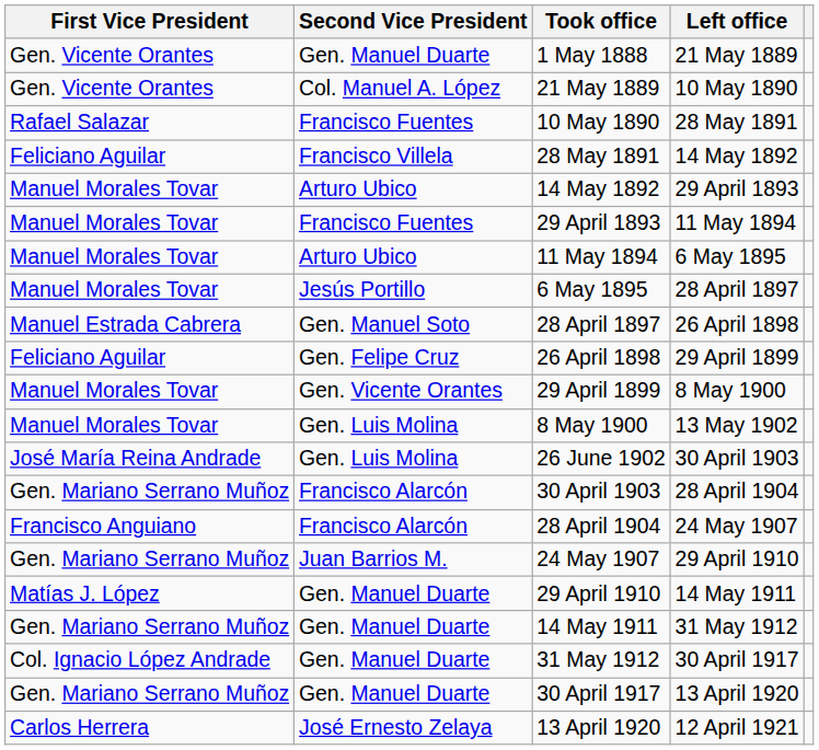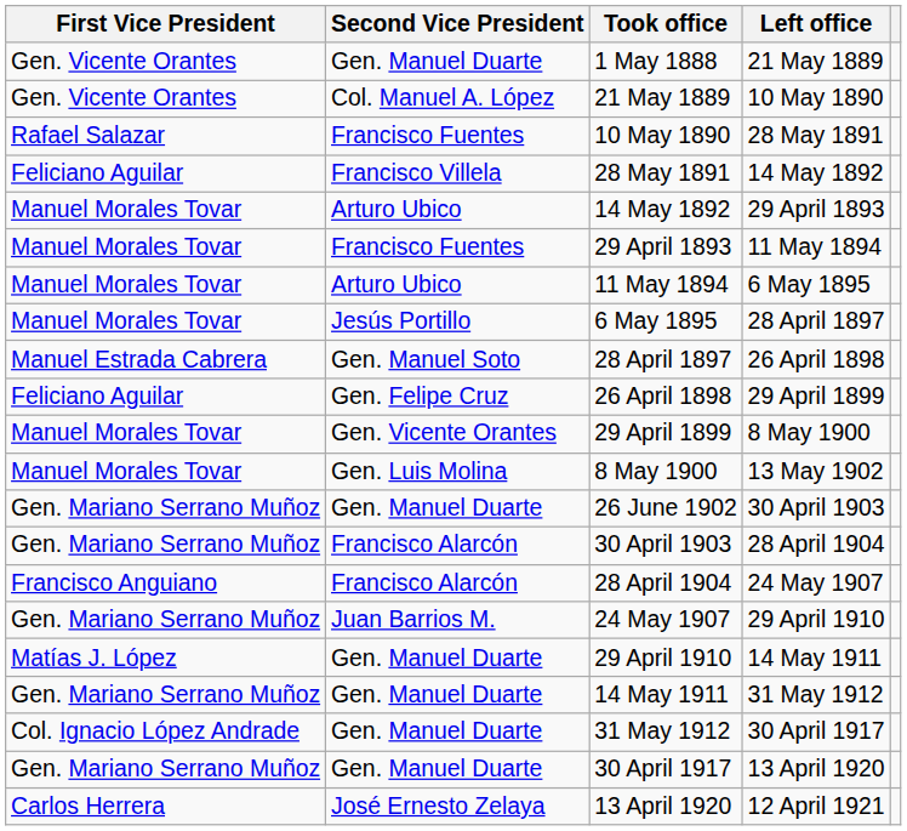 <table class="wikitable">
 <tr>
 <th>First Vice President</th>
 <th>Second Vice President</th>
 <th>Took office</th>
 <th>Left office</th>
 <th></th>
 </tr>
 <tr>
 <td>Gen. <a href='#'>Vicente Orantes</a></td>
 <td>Gen. <a href='#'>Manuel Duarte</a></td>
 <td>1 May 1888</td>
 <td>21 May 1889</td>
 <td></td>
 </tr>
 <tr>
 <td>Gen. <a href='#'>Vicente Orantes</a></td>
 <td>Col. <a href='#'>Manuel A. López</a></td>
 <td>21 May 1889</td>
 <td>10 May 1890</td>
 <td></td>
 </tr>
 <tr>
 <td><a href='#'>Rafael Salazar</a></td>
 <td><a href='#'>Francisco Fuentes</a></td>
 <td>10 May 1890</td>
 <td>28 May 1891</td>
 <td></td>
 </tr>
 <tr>
 <td><a href='#'>Feliciano Aguilar</a></td>
 <td><a href='#'>Francisco Villela</a></td>
 <td>28 May 1891</td>
 <td>14 May 1892</td>
 <td></td>
 </tr>
 <tr>
 <td><a href='#'>Manuel Morales Tovar</a></td>
 <td><a href='#'>Arturo Ubico</a></td>
 <td>14 May 1892</td>
 <td>29 April 1893</td>
 <td></td>
 </tr>
 <tr>
 <td><a href='#'>Manuel Morales Tovar</a></td>
 <td><a href='#'>Francisco Fuentes</a></td>
 <td>29 April 1893</td>
 <td>11 May 1894</td>
 <td></td>
 </tr>
 <tr>
 <td><a href='#'>Manuel Morales Tovar</a></td>
 <td><a href='#'>Arturo Ubico</a></td>
 <td>11 May 1894</td>
 <td>6 May 1895</td>
 <td></td>
 </tr>
 <tr>
 <td><a href='#'>Manuel Morales Tovar</a></td>
 <td><a href='#'>Jesús Portillo</a></td>
 <td>6 May 1895</td>
 <td>28 April 1897</td>
 <td></td>
 </tr>
 <tr>
 <td><a href='#'>Manuel Estrada Cabrera</a></td>
 <td>Gen. <a href='#'>Manuel Soto</a></td>
 <td>28 April 1897</td>
 <td>26 April 1898</td>
 <td></td>
 </tr>
 <tr>
 <td><a href='#'>Feliciano Aguilar</a></td>
 <td>Gen. <a href='#'>Felipe Cruz</a></td>
 <td>26 April 1898</td>
 <td>29 April 1899</td>
 <td></td>
 </tr>
 <tr>
 <td><a href='#'>Manuel Morales Tovar</a></td>
 <td>Gen. <a href='#'>Vicente Orantes</a></td>
 <td>29 April 1899</td>
 <td>8 May 1900</td>
 <td></td>
 </tr>
 <tr>
 <td><a href='#'>Manuel Morales Tovar</a></td>
 <td>Gen. <a href='#'>Luis Molina</a></td>
 <td>8 May 1900</td>
 <td>13 May 1902</td>
 <td></td>
 </tr>
 <tr>
-<td><a href='#'>José María Reina Andrade</a></td>
-<td>Gen. <a href='#'>Luis Molina</a></td>
+<td>Gen. <a href='#'>Mariano Serrano Muñoz</a></td>
+<td>Gen. <a href='#'>Manuel Duarte</a></td>
 <td>26 June 1902</td>
 <td>30 April 1903</td>
 <td></td>
 </tr>
 <tr>
 <td>Gen. <a href='#'>Mariano Serrano Muñoz</a></td>
 <td><a href='#'>Francisco Alarcón</a></td>
 <td>30 April 1903</td>
 <td>28 April 1904</td>
 <td></td>
 </tr>
 <tr>
 <td><a href='#'>Francisco Anguiano</a></td>
 <td><a href='#'>Francisco Alarcón</a></td>
 <td>28 April 1904</td>
 <td>24 May 1907</td>
 <td></td>
 </tr>
 <tr>
 <td>Gen. <a href='#'>Mariano Serrano Muñoz</a></td>
 <td><a href='#'>Juan Barrios M.</a></td>
 <td>24 May 1907</td>
 <td>29 April 1910</td>
 <td></td>
 </tr>
 <tr>
 <td><a href='#'>Matías J. López</a></td>
 <td>Gen. <a href='#'>Manuel Duarte</a></td>
 <td>29 April 1910</td>
 <td>14 May 1911</td>
 <td></td>
 </tr>
 <tr>
 <td>Gen. <a href='#'>Mariano Serrano Muñoz</a></td>
 <td>Gen. <a href='#'>Manuel Duarte</a></td>
 <td>14 May 1911</td>
 <td>31 May 1912</td>
 <td></td>
 </tr>
 <tr>
 <td>Col. <a href='#'>Ignacio López Andrade</a></td>
 <td>Gen. <a href='#'>Manuel Duarte</a></td>
 <td>31 May 1912</td>
 <td>30 April 1917</td>
 <td></td>
 </tr>
 <tr>
 <td>Gen. <a href='#'>Mariano Serrano Muñoz</a></td>
 <td>Gen. <a href='#'>Manuel Duarte</a></td>
 <td>30 April 1917</td>
 <td>13 April 1920</td>
 <td></td>
 </tr>
 <tr>
 <td><a href='#'>Carlos Herrera</a></td>
 <td><a href='#'>José Ernesto Zelaya</a></td>
 <td>13 April 1920</td>
 <td>12 April 1921</td>
 <td></td>
 </tr>
 </table>
